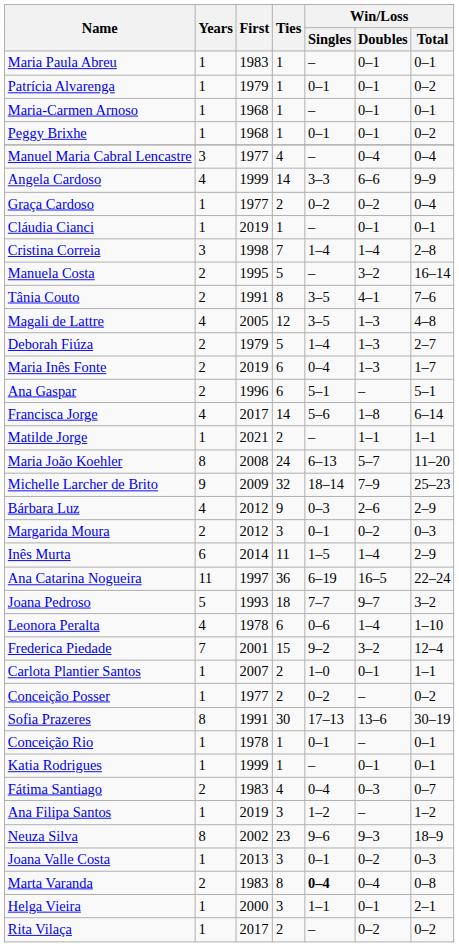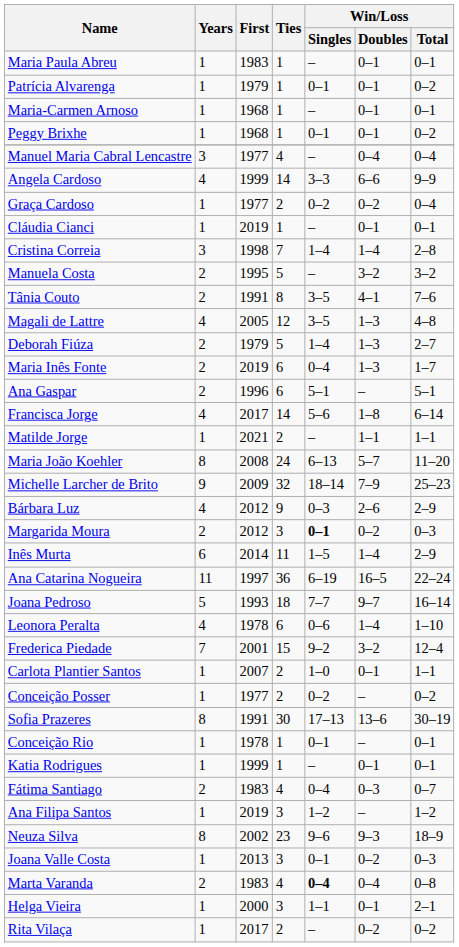 <table class="wikitable sortable" style=font-size:97%>
 <tr align="center">
 <th rowspan="2">Name</th>
 <th rowspan="2">Years</th>
 <th rowspan="2">First</th>
 <th rowspan="2">Ties</th>
 <th class="unsortable" colspan="3">Win/Loss</th>
 </tr>
 <tr>
 <th>Singles</th>
 <th>Doubles</th>
 <th>Total</th>
 </tr>
 <tr>
 <td><a href='#'>Maria Paula Abreu</a></td>
 <td>1</td>
 <td>1983</td>
 <td>1</td>
 <td>–</td>
 <td>0–1</td>
 <td>0–1</td>
 </tr>
 <tr>
 <td><a href='#'>Patrícia Alvarenga</a></td>
 <td>1</td>
 <td>1979</td>
 <td>1</td>
 <td>0–1</td>
 <td>0–1</td>
 <td>0–2</td>
 </tr>
 <tr>
 <td><a href='#'>Maria-Carmen Arnoso</a></td>
 <td>1</td>
 <td>1968</td>
 <td>1</td>
 <td>–</td>
 <td>0–1</td>
 <td>0–1</td>
 </tr>
 <tr>
 <td><a href='#'>Peggy Brixhe</a></td>
 <td>1</td>
 <td>1968</td>
 <td>1</td>
 <td>0–1</td>
 <td>0–1</td>
 <td>0–2</td>
 </tr>
 <tr>
 </tr>
 <tr>
 <td><a href='#'>Manuel Maria Cabral Lencastre</a></td>
 <td>3</td>
 <td>1977</td>
 <td>4</td>
 <td>–</td>
 <td>0–4</td>
 <td>0–4</td>
 </tr>
 <tr>
 <td><a href='#'>Angela Cardoso</a></td>
 <td>4</td>
 <td>1999</td>
 <td>14</td>
 <td>3–3</td>
 <td>6–6</td>
 <td>9–9</td>
 </tr>
 <tr>
 <td><a href='#'>Graça Cardoso</a></td>
 <td>1</td>
 <td>1977</td>
 <td>2</td>
 <td>0–2</td>
 <td>0–2</td>
 <td>0–4</td>
 </tr>
 <tr>
 <td><a href='#'>Cláudia Cianci</a></td>
 <td>1</td>
 <td>2019</td>
 <td>1</td>
 <td>–</td>
 <td>0–1</td>
 <td>0–1</td>
 </tr>
 <tr>
 <td><a href='#'>Cristina Correia</a></td>
 <td>3</td>
 <td>1998</td>
 <td>7</td>
 <td>1–4</td>
 <td>1–4</td>
 <td>2–8</td>
 </tr>
 <tr>
 <td><a href='#'>Manuela Costa</a></td>
 <td>2</td>
 <td>1995</td>
 <td>5</td>
 <td>–</td>
 <td>3–2</td>
-<td>16–14</td>
+<td>3–2</td>
 </tr>
 <tr>
 <td><a href='#'>Tânia Couto</a></td>
 <td>2</td>
 <td>1991</td>
 <td>8</td>
 <td>3–5</td>
 <td>4–1</td>
 <td>7–6</td>
 </tr>
 <tr>
 <td><a href='#'>Magali de Lattre</a></td>
 <td>4</td>
 <td>2005</td>
 <td>12</td>
 <td>3–5</td>
 <td>1–3</td>
 <td>4–8</td>
 </tr>
 <tr>
 <td><a href='#'>Deborah Fiúza</a></td>
 <td>2</td>
 <td>1979</td>
 <td>5</td>
 <td>1–4</td>
 <td>1–3</td>
 <td>2–7</td>
 </tr>
 <tr>
 <td><a href='#'>Maria Inês Fonte</a></td>
 <td>2</td>
 <td>2019</td>
 <td>6</td>
 <td>0–4</td>
 <td>1–3</td>
 <td>1–7</td>
 </tr>
 <tr>
 <td><a href='#'>Ana Gaspar</a></td>
 <td>2</td>
 <td>1996</td>
 <td>6</td>
 <td>5–1</td>
 <td>–</td>
 <td>5–1</td>
 </tr>
 <tr>
 <td><a href='#'>Francisca Jorge</a></td>
 <td>4</td>
 <td>2017</td>
 <td>14</td>
 <td>5–6</td>
 <td>1–8</td>
 <td>6–14</td>
 </tr>
 <tr>
 <td><a href='#'>Matilde Jorge</a></td>
 <td>1</td>
 <td>2021</td>
 <td>2</td>
 <td>–</td>
 <td>1–1</td>
 <td>1–1</td>
 </tr>
 <tr>
 <td><a href='#'>Maria João Koehler</a></td>
 <td>8</td>
 <td>2008</td>
 <td>24</td>
 <td>6–13</td>
 <td>5–7</td>
 <td>11–20</td>
 </tr>
 <tr>
 <td><a href='#'>Michelle Larcher de Brito</a></td>
 <td>9</td>
 <td>2009</td>
 <td>32</td>
 <td>18–14</td>
 <td>7–9</td>
 <td>25–23</td>
 </tr>
 <tr>
 <td><a href='#'>Bárbara Luz</a></td>
 <td>4</td>
 <td>2012</td>
 <td>9</td>
 <td>0–3</td>
 <td>2–6</td>
 <td>2–9</td>
 </tr>
 <tr>
 <td><a href='#'>Margarida Moura</a></td>
 <td>2</td>
 <td>2012</td>
 <td>3</td>
-<td>0–1</td>
+<td><strong>0–1</strong></td>
 <td>0–2</td>
 <td>0–3</td>
 </tr>
 <tr>
 <td><a href='#'>Inês Murta</a></td>
 <td>6</td>
 <td>2014</td>
 <td>11</td>
 <td>1–5</td>
 <td>1–4</td>
 <td>2–9</td>
 </tr>
 <tr>
 <td><a href='#'>Ana Catarina Nogueira</a></td>
 <td>11</td>
 <td>1997</td>
 <td>36</td>
 <td>6–19</td>
 <td>16–5</td>
 <td>22–24</td>
 </tr>
 <tr>
 <td><a href='#'>Joana Pedroso</a></td>
 <td>5</td>
 <td>1993</td>
 <td>18</td>
 <td>7–7</td>
 <td>9–7</td>
-<td>3–2</td>
+<td>16–14</td>
 </tr>
 <tr>
 <td><a href='#'>Leonora Peralta</a></td>
 <td>4</td>
 <td>1978</td>
 <td>6</td>
 <td>0–6</td>
 <td>1–4</td>
 <td>1–10</td>
 </tr>
 <tr>
 <td><a href='#'>Frederica Piedade</a></td>
 <td>7</td>
 <td>2001</td>
 <td>15</td>
 <td>9–2</td>
 <td>3–2</td>
 <td>12–4</td>
 </tr>
 <tr>
 <td><a href='#'>Carlota Plantier Santos</a></td>
 <td>1</td>
 <td>2007</td>
 <td>2</td>
 <td>1–0</td>
 <td>0–1</td>
 <td>1–1</td>
 </tr>
 <tr>
 <td><a href='#'>Conceição Posser</a></td>
 <td>1</td>
 <td>1977</td>
 <td>2</td>
 <td>0–2</td>
 <td>–</td>
 <td>0–2</td>
 </tr>
 <tr>
 <td><a href='#'>Sofia Prazeres</a></td>
 <td>8</td>
 <td>1991</td>
 <td>30</td>
 <td>17–13</td>
 <td>13–6</td>
 <td>30–19</td>
 </tr>
 <tr>
 <td><a href='#'>Conceição Rio</a></td>
 <td>1</td>
 <td>1978</td>
 <td>1</td>
 <td>0–1</td>
 <td>–</td>
 <td>0–1</td>
 </tr>
 <tr>
 <td><a href='#'>Katia Rodrigues</a></td>
 <td>1</td>
 <td>1999</td>
 <td>1</td>
 <td>–</td>
 <td>0–1</td>
 <td>0–1</td>
 </tr>
 <tr>
 <td><a href='#'>Fátima Santiago</a></td>
 <td>2</td>
 <td>1983</td>
 <td>4</td>
 <td>0–4</td>
 <td>0–3</td>
 <td>0–7</td>
 </tr>
 <tr>
 <td><a href='#'>Ana Filipa Santos</a></td>
 <td>1</td>
 <td>2019</td>
 <td>3</td>
 <td>1–2</td>
 <td>–</td>
 <td>1–2</td>
 </tr>
 <tr>
 <td><a href='#'>Neuza Silva</a></td>
 <td>8</td>
 <td>2002</td>
 <td>23</td>
 <td>9–6</td>
 <td>9–3</td>
 <td>18–9</td>
 </tr>
 <tr>
 <td><a href='#'>Joana Valle Costa</a></td>
 <td>1</td>
 <td>2013</td>
 <td>3</td>
 <td>0–1</td>
 <td>0–2</td>
 <td>0–3</td>
 </tr>
 <tr>
 <td><a href='#'>Marta Varanda</a></td>
 <td>2</td>
 <td>1983</td>
-<td>8</td>
+<td>4</td>
 <td><strong>0–4</strong></td>
 <td>0–4</td>
 <td>0–8</td>
 </tr>
 <tr>
 <td><a href='#'>Helga Vieira</a></td>
 <td>1</td>
 <td>2000</td>
 <td>3</td>
 <td>1–1</td>
 <td>0–1</td>
 <td>2–1</td>
 </tr>
 <tr>
 <td><a href='#'>Rita Vilaça</a></td>
 <td>1</td>
 <td>2017</td>
 <td>2</td>
 <td>–</td>
 <td>0–2</td>
 <td>0–2</td>
 </tr>
 </table>
